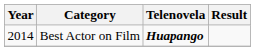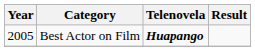 <table class="wikitable">
 <tr>
 <th><strong>Year</strong></th>
 <th><strong>Category</strong></th>
 <th><strong>Telenovela</strong></th>
 <th><strong>Result</strong></th>
 </tr>
 <tr>
-<td>2014</td>
+<td>2005</td>
 <td>Best Actor on Film</td>
 <td><strong><em>Huapango</em></strong></td>
 <td></td>
 </tr>
 <tr>
 </tr>
 </table>
